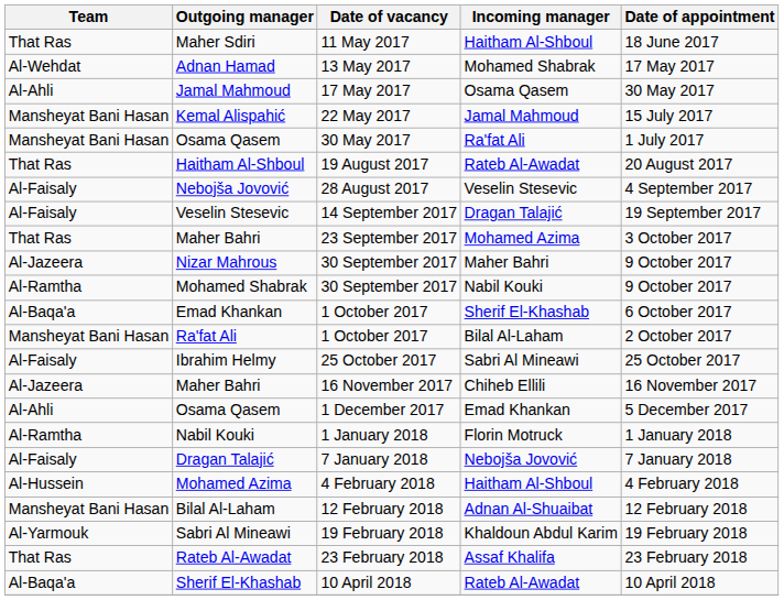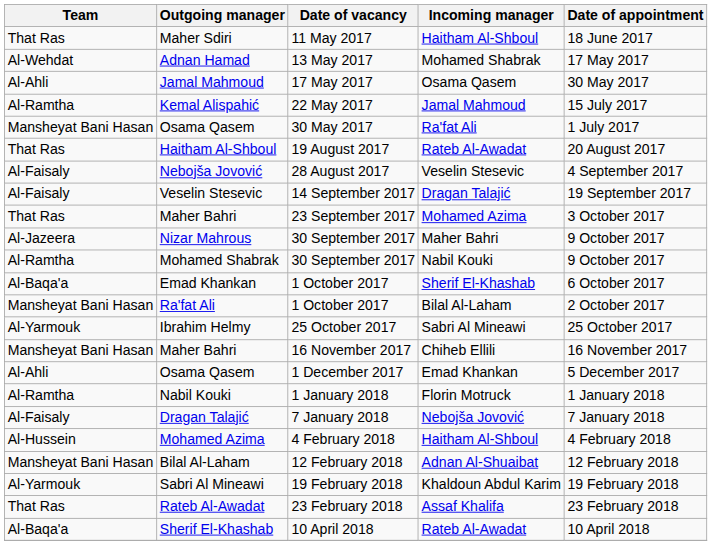 <table class="wikitable">
 <tr>
 <th>Team</th>
 <th>Outgoing manager</th>
 <th>Date of vacancy</th>
 <th>Incoming manager</th>
 <th>Date of appointment</th>
 </tr>
 <tr>
 <td>That Ras</td>
 <td> Maher Sdiri</td>
 <td>11 May 2017</td>
 <td> <a href='#'>Haitham Al-Shboul</a></td>
 <td>18 June 2017</td>
 </tr>
 <tr>
 <td>Al-Wehdat</td>
 <td> <a href='#'>Adnan Hamad</a></td>
 <td>13 May 2017</td>
 <td> Mohamed Shabrak</td>
 <td>17 May 2017</td>
 </tr>
 <tr>
 <td>Al-Ahli</td>
 <td> <a href='#'>Jamal Mahmoud</a></td>
 <td>17 May 2017</td>
 <td> Osama Qasem</td>
 <td>30 May 2017</td>
 </tr>
 <tr>
-<td>Mansheyat Bani Hasan</td>
+<td>Al-Ramtha</td>
 <td> <a href='#'>Kemal Alispahić</a></td>
 <td>22 May 2017</td>
 <td> <a href='#'>Jamal Mahmoud</a></td>
 <td>15 July 2017</td>
 </tr>
 <tr>
 <td>Mansheyat Bani Hasan</td>
 <td> Osama Qasem</td>
 <td>30 May 2017</td>
 <td> <a href='#'>Ra'fat Ali</a></td>
 <td>1 July 2017</td>
 </tr>
 <tr>
 <td>That Ras</td>
 <td> <a href='#'>Haitham Al-Shboul</a></td>
 <td>19 August 2017</td>
 <td> <a href='#'>Rateb Al-Awadat</a></td>
 <td>20 August 2017</td>
 </tr>
 <tr>
 <td>Al-Faisaly</td>
 <td> <a href='#'>Nebojša Jovović</a></td>
 <td>28 August 2017</td>
 <td> Veselin Stesevic</td>
 <td>4 September 2017</td>
 </tr>
 <tr>
 <td>Al-Faisaly</td>
 <td> Veselin Stesevic</td>
 <td>14 September 2017</td>
 <td> <a href='#'>Dragan Talajić</a></td>
 <td>19 September 2017</td>
 </tr>
 <tr>
 <td>That Ras</td>
 <td> Maher Bahri</td>
 <td>23 September 2017</td>
 <td> <a href='#'>Mohamed Azima</a></td>
 <td>3 October 2017</td>
 </tr>
 <tr>
 <td>Al-Jazeera</td>
 <td> <a href='#'>Nizar Mahrous</a></td>
 <td>30 September 2017</td>
 <td> Maher Bahri</td>
 <td>9 October 2017</td>
 </tr>
 <tr>
 <td>Al-Ramtha</td>
 <td> Mohamed Shabrak</td>
 <td>30 September 2017</td>
 <td> Nabil Kouki</td>
 <td>9 October 2017</td>
 </tr>
 <tr>
 <td>Al-Baqa'a</td>
 <td> Emad Khankan</td>
 <td>1 October 2017</td>
 <td> <a href='#'>Sherif El-Khashab</a></td>
 <td>6 October 2017</td>
 </tr>
 <tr>
 <td>Mansheyat Bani Hasan</td>
 <td> <a href='#'>Ra'fat Ali</a></td>
 <td>1 October 2017</td>
 <td> Bilal Al-Laham</td>
 <td>2 October 2017</td>
 </tr>
 <tr>
-<td>Al-Faisaly</td>
+<td>Al-Yarmouk</td>
 <td> Ibrahim Helmy</td>
 <td>25 October 2017</td>
 <td> Sabri Al Mineawi</td>
 <td>25 October 2017</td>
 </tr>
 <tr>
-<td>Al-Jazeera</td>
+<td>Mansheyat Bani Hasan</td>
 <td> Maher Bahri</td>
 <td>16 November 2017</td>
 <td> Chiheb Ellili</td>
 <td>16 November 2017</td>
 </tr>
 <tr>
 <td>Al-Ahli</td>
 <td> Osama Qasem</td>
 <td>1 December 2017</td>
 <td> Emad Khankan</td>
 <td>5 December 2017</td>
 </tr>
 <tr>
 <td>Al-Ramtha</td>
 <td> Nabil Kouki</td>
 <td>1 January 2018</td>
 <td> Florin Motruck</td>
 <td>1 January 2018</td>
 </tr>
 <tr>
 <td>Al-Faisaly</td>
 <td> <a href='#'>Dragan Talajić</a></td>
 <td>7 January 2018</td>
 <td> <a href='#'>Nebojša Jovović</a></td>
 <td>7 January 2018</td>
 </tr>
 <tr>
 <td>Al-Hussein</td>
 <td> <a href='#'>Mohamed Azima</a></td>
 <td>4 February 2018</td>
 <td> <a href='#'>Haitham Al-Shboul</a></td>
 <td>4 February 2018</td>
 </tr>
 <tr>
 <td>Mansheyat Bani Hasan</td>
 <td> Bilal Al-Laham</td>
 <td>12 February 2018</td>
 <td> <a href='#'>Adnan Al-Shuaibat</a></td>
 <td>12 February 2018</td>
 </tr>
 <tr>
 <td>Al-Yarmouk</td>
 <td> Sabri Al Mineawi</td>
 <td>19 February 2018</td>
 <td> Khaldoun Abdul Karim</td>
 <td>19 February 2018</td>
 </tr>
 <tr>
 <td>That Ras</td>
 <td> <a href='#'>Rateb Al-Awadat</a></td>
 <td>23 February 2018</td>
 <td> <a href='#'>Assaf Khalifa</a></td>
 <td>23 February 2018</td>
 </tr>
 <tr>
 <td>Al-Baqa'a</td>
 <td> <a href='#'>Sherif El-Khashab</a></td>
 <td>10 April 2018</td>
 <td> <a href='#'>Rateb Al-Awadat</a></td>
 <td>10 April 2018</td>
 </tr>
 <tr>
 </tr>
 </table>
